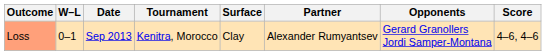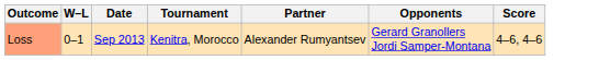 <table class="wikitable">
 <tr>
 <th>Outcome</th>
 <th>W–L</th>
 <th>Date</th>
 <th>Tournament</th>
-<th>Surface</th>
 <th>Partner</th>
 <th>Opponents</th>
 <th>Score</th>
 </tr>
 <tr style="background:moccasin;">
 <td bgcolor=FFA07A>Loss</td>
 <td>0–1</td>
 <td><a href='#'>Sep 2013</a></td>
 <td><a href='#'>Kenitra</a>, Morocco</td>
-<td>Clay</td>
 <td> Alexander Rumyantsev</td>
 <td><a href='#'>Gerard Granollers</a><br><a href='#'>Jordi Samper-Montana</a></td>
 <td>4–6, 4–6</td>
 </tr>
 </table>
